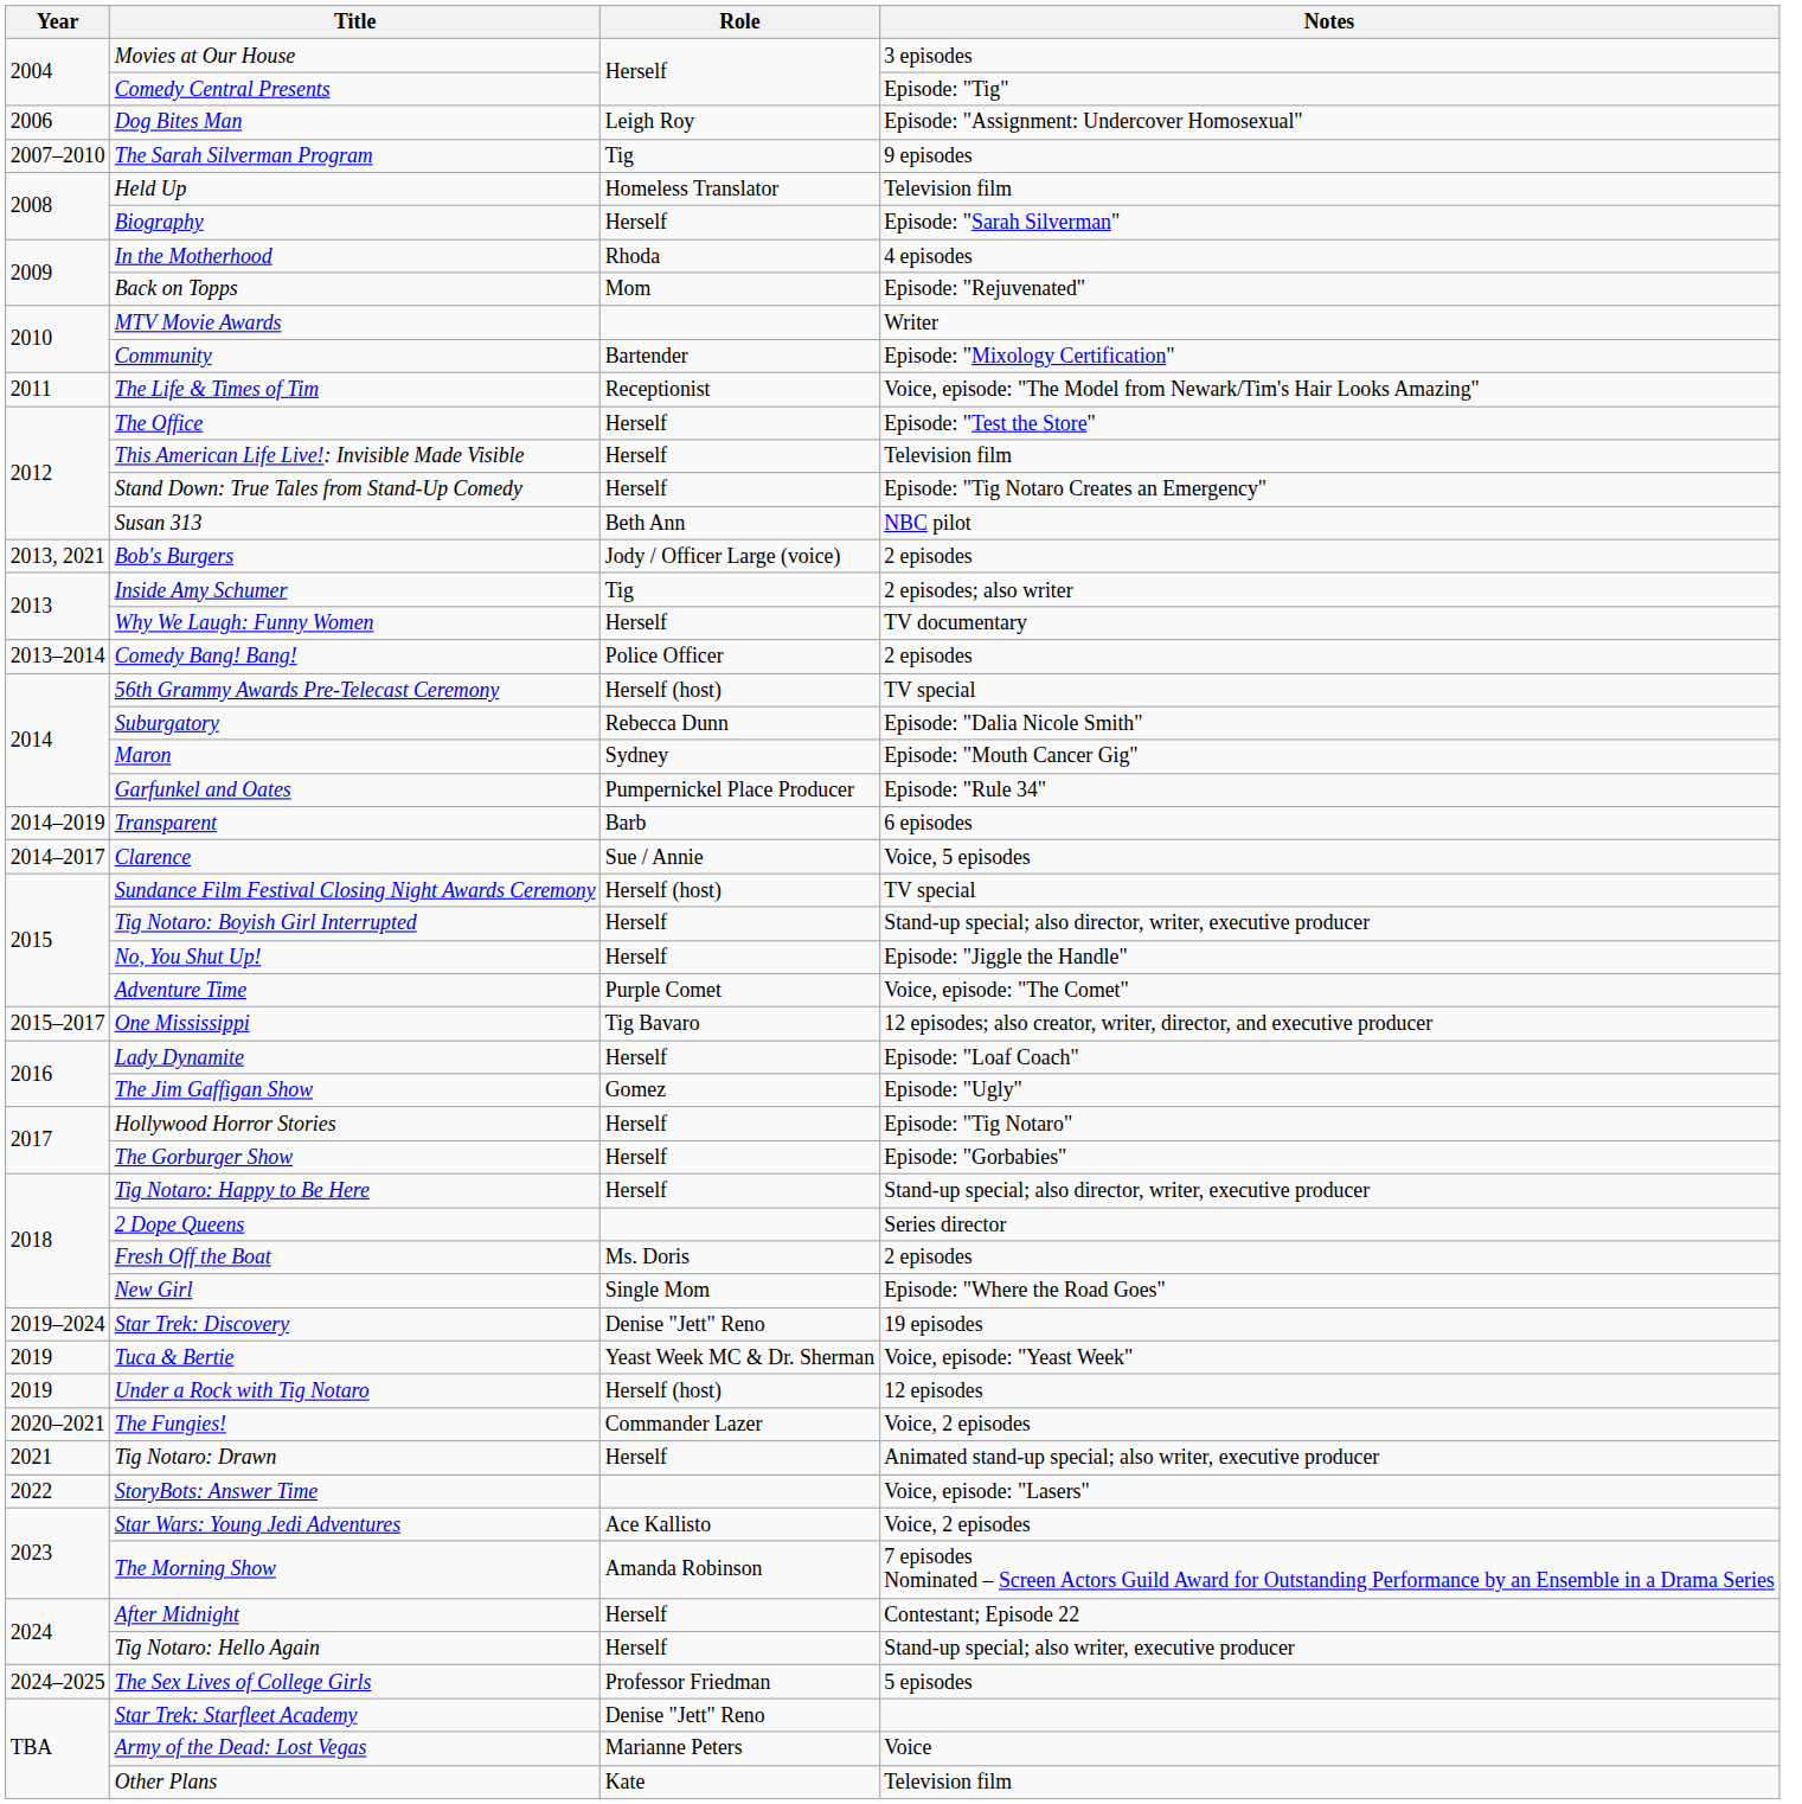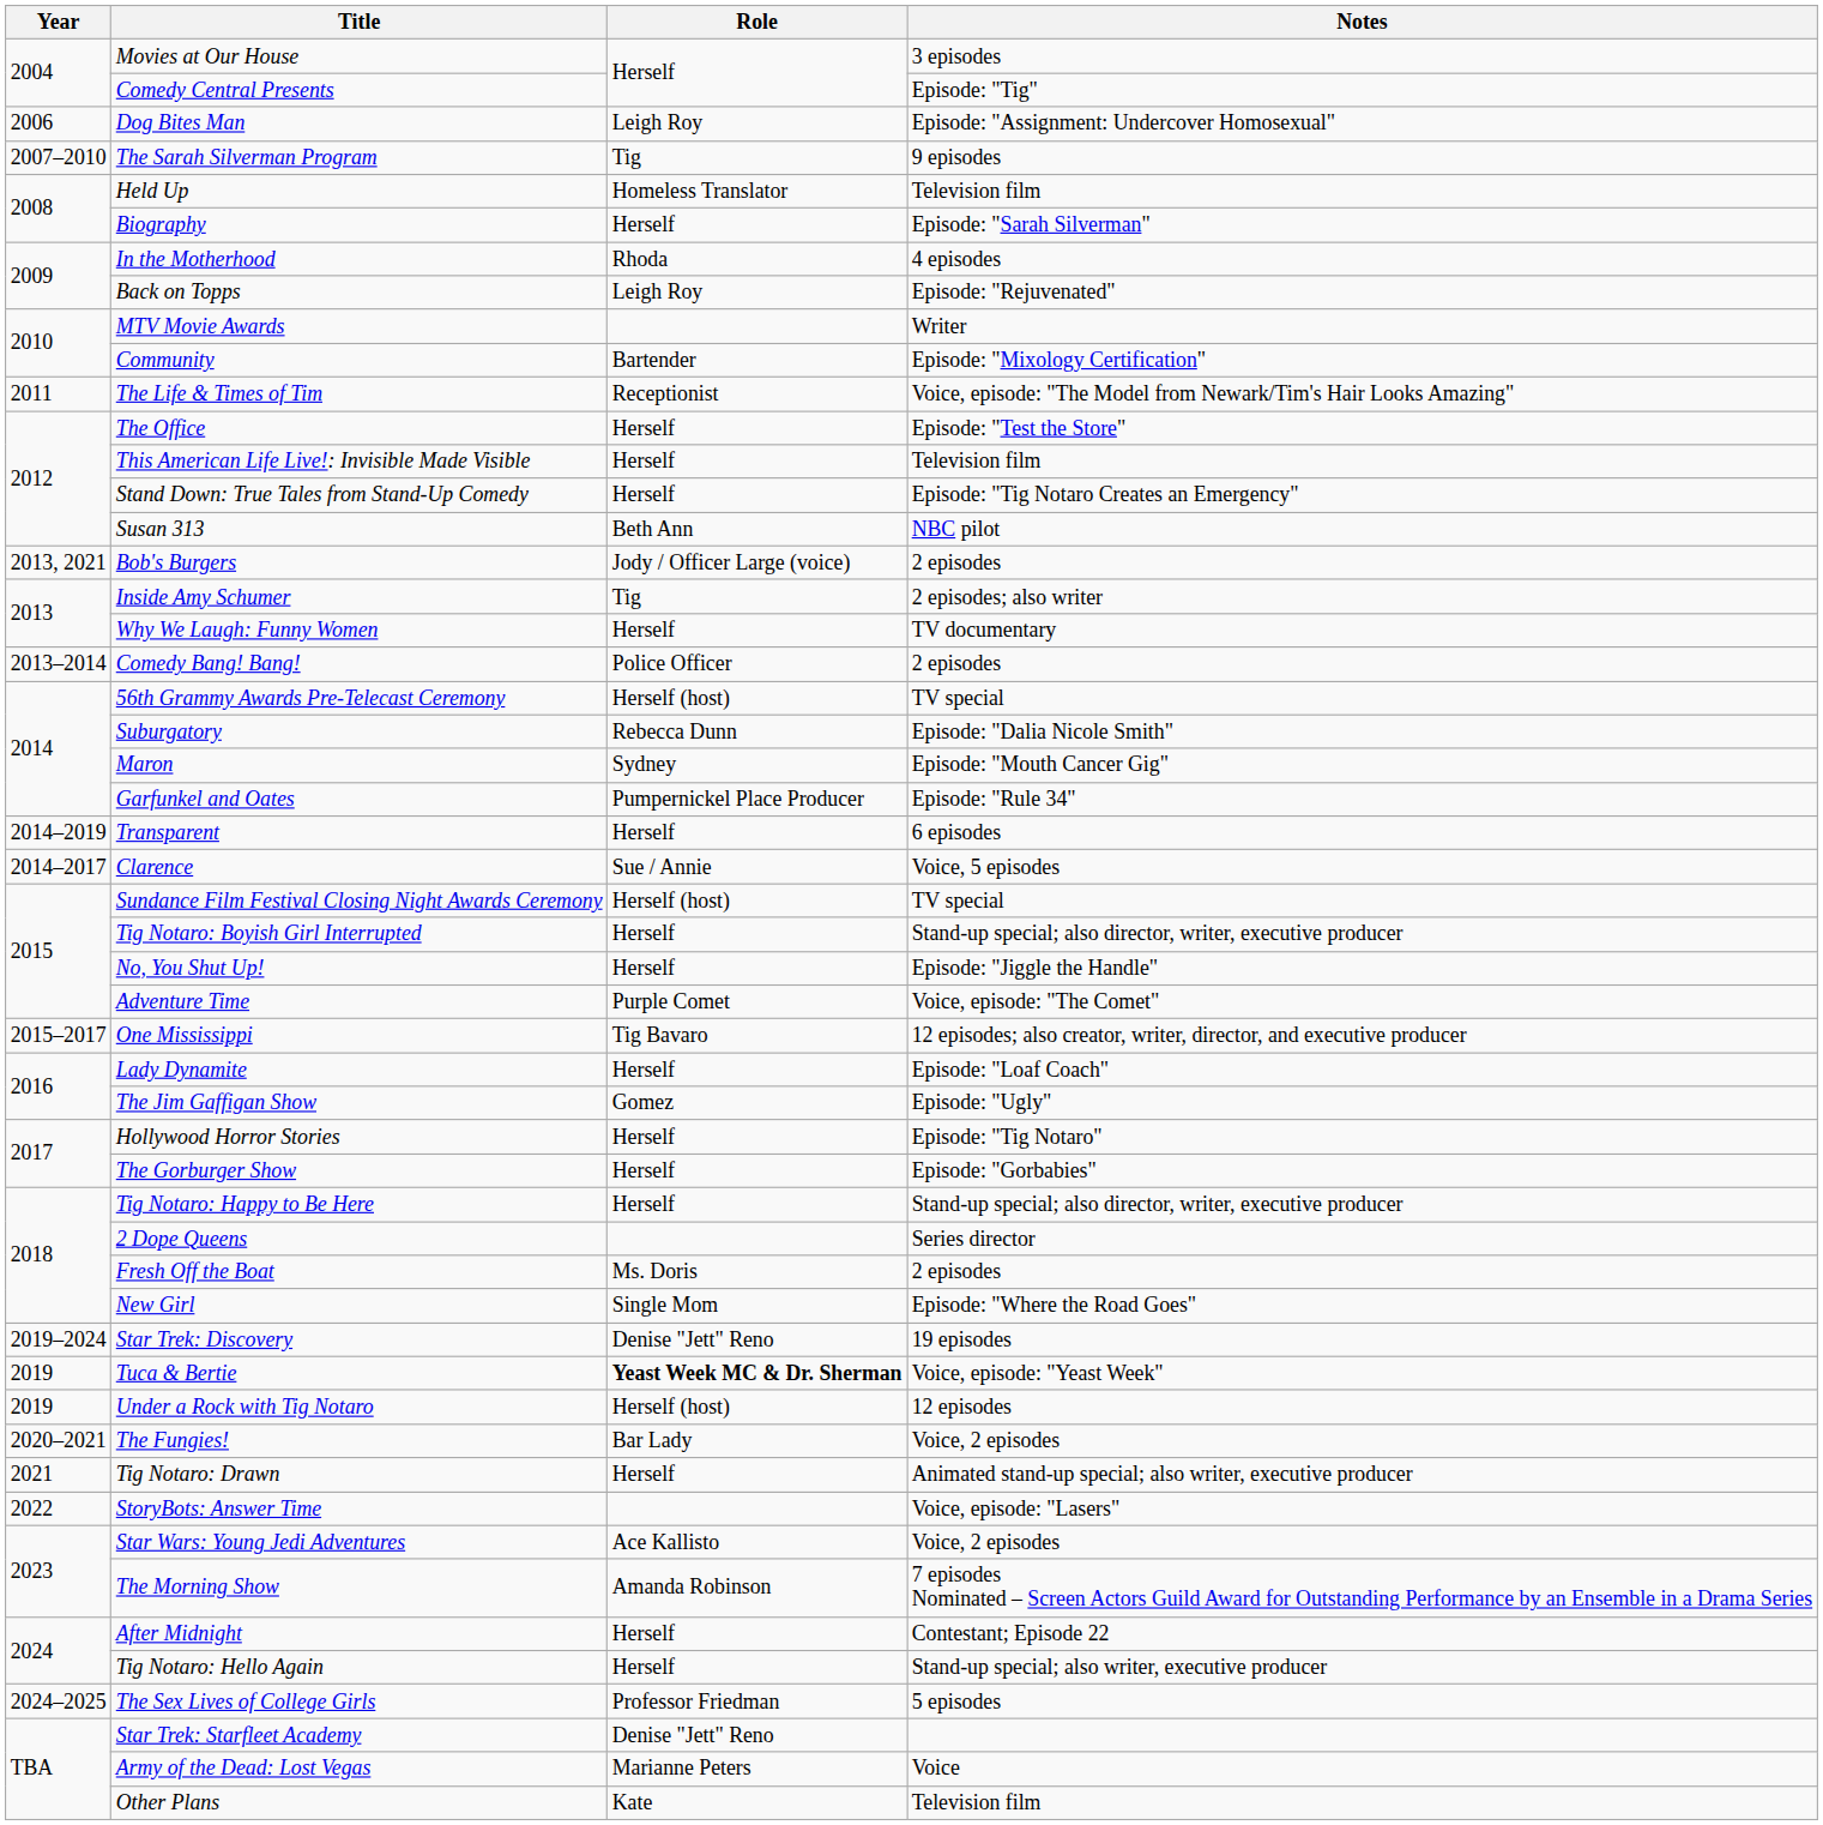 <table class="wikitable sortable">
 <tr>
 <th>Year</th>
 <th>Title</th>
 <th>Role</th>
 <th scope="col">Notes</th>
 </tr>
 <tr>
 <td rowspan="2">2004</td>
 <td><em>Movies at Our House</em></td>
 <td rowspan="2">Herself</td>
 <td>3 episodes</td>
 </tr>
 <tr>
 <td><em><a href='#'>Comedy Central Presents</a></em></td>
 <td>Episode: "Tig"</td>
 </tr>
 <tr>
 <td>2006</td>
 <td><em><a href='#'>Dog Bites Man</a></em></td>
 <td>Leigh Roy</td>
 <td>Episode: "Assignment: Undercover Homosexual"</td>
 </tr>
 <tr>
 <td>2007–2010</td>
 <td><em><a href='#'>The Sarah Silverman Program</a></em></td>
 <td>Tig</td>
 <td>9 episodes</td>
 </tr>
 <tr>
 <td rowspan="2">2008</td>
 <td><em>Held Up</em></td>
 <td>Homeless Translator</td>
 <td>Television film</td>
 </tr>
 <tr>
 <td><em><a href='#'>Biography</a></em></td>
 <td>Herself</td>
 <td>Episode: "<a href='#'>Sarah Silverman</a>"</td>
 </tr>
 <tr>
 <td rowspan="2">2009</td>
 <td><em><a href='#'>In the Motherhood</a></em></td>
 <td>Rhoda</td>
 <td>4 episodes</td>
 </tr>
 <tr>
 <td><em>Back on Topps</em></td>
-<td>Mom</td>
+<td>Leigh Roy</td>
 <td>Episode: "Rejuvenated"</td>
 </tr>
 <tr>
 <td rowspan="2">2010</td>
 <td><em><a href='#'>MTV Movie Awards</a></em></td>
 <td></td>
 <td>Writer</td>
 </tr>
 <tr>
 <td><em><a href='#'>Community</a></em></td>
 <td>Bartender</td>
 <td>Episode: "<a href='#'>Mixology Certification</a>"</td>
 </tr>
 <tr>
 <td>2011</td>
 <td><em><a href='#'>The Life & Times of Tim</a></em></td>
 <td>Receptionist</td>
 <td>Voice, episode: "The Model from Newark/Tim's Hair Looks Amazing"</td>
 </tr>
 <tr>
 <td rowspan="4">2012</td>
 <td><em><a href='#'>The Office</a></em></td>
 <td>Herself</td>
 <td>Episode: "<a href='#'>Test the Store</a>"</td>
 </tr>
 <tr>
 <td><em><a href='#'>This American Life Live!</a>: Invisible Made Visible</em></td>
 <td>Herself</td>
 <td>Television film</td>
 </tr>
 <tr>
 <td><em>Stand Down: True Tales from Stand-Up Comedy</em></td>
 <td>Herself</td>
 <td>Episode: "Tig Notaro Creates an Emergency"</td>
 </tr>
 <tr>
 <td><em>Susan 313</em></td>
 <td>Beth Ann</td>
 <td><a href='#'>NBC</a> pilot</td>
 </tr>
 <tr>
 <td>2013, 2021</td>
 <td><em><a href='#'>Bob's Burgers</a></em></td>
 <td>Jody / Officer Large (voice)</td>
 <td>2 episodes</td>
 </tr>
 <tr>
 <td rowspan="2">2013</td>
 <td><em><a href='#'>Inside Amy Schumer</a></em></td>
 <td>Tig</td>
 <td>2 episodes; also writer</td>
 </tr>
 <tr>
 <td><em><a href='#'>Why We Laugh: Funny Women</a></em></td>
 <td>Herself</td>
 <td>TV documentary</td>
 </tr>
 <tr>
 <td>2013–2014</td>
 <td><em><a href='#'>Comedy Bang! Bang!</a></em></td>
 <td>Police Officer</td>
 <td>2 episodes</td>
 </tr>
 <tr>
 <td rowspan="4">2014</td>
 <td><em><a href='#'>56th Grammy Awards Pre-Telecast Ceremony</a></em></td>
 <td>Herself (host)</td>
 <td>TV special</td>
 </tr>
 <tr>
 <td><em><a href='#'>Suburgatory</a></em></td>
 <td>Rebecca Dunn</td>
 <td>Episode: "Dalia Nicole Smith"</td>
 </tr>
 <tr>
 <td><em><a href='#'>Maron</a></em></td>
 <td>Sydney</td>
 <td>Episode: "Mouth Cancer Gig"</td>
 </tr>
 <tr>
 <td><em><a href='#'>Garfunkel and Oates</a></em></td>
 <td>Pumpernickel Place Producer</td>
 <td>Episode: "Rule 34"</td>
 </tr>
 <tr>
 <td>2014–2019</td>
 <td><em><a href='#'>Transparent</a></em></td>
-<td>Barb</td>
+<td>Herself</td>
 <td>6 episodes</td>
 </tr>
 <tr>
 <td>2014–2017</td>
 <td><em><a href='#'>Clarence</a></em></td>
 <td>Sue / Annie</td>
 <td>Voice, 5 episodes</td>
 </tr>
 <tr>
 <td rowspan="4">2015</td>
 <td><em><a href='#'>Sundance Film Festival Closing Night Awards Ceremony</a></em></td>
 <td>Herself (host)</td>
 <td>TV special</td>
 </tr>
 <tr>
 <td><em><a href='#'>Tig Notaro: Boyish Girl Interrupted</a></em></td>
 <td>Herself</td>
 <td>Stand-up special; also director, writer, executive producer</td>
 </tr>
 <tr>
 <td><em><a href='#'>No, You Shut Up!</a></em></td>
 <td>Herself</td>
 <td>Episode: "Jiggle the Handle"</td>
 </tr>
 <tr>
 <td><em><a href='#'>Adventure Time</a></em></td>
 <td>Purple Comet</td>
 <td>Voice, episode: "The Comet"</td>
 </tr>
 <tr>
 <td>2015–2017</td>
 <td><em><a href='#'>One Mississippi</a></em></td>
 <td>Tig Bavaro</td>
 <td>12 episodes; also creator, writer, director, and executive producer</td>
 </tr>
 <tr>
 <td rowspan="2">2016</td>
 <td><em><a href='#'>Lady Dynamite</a></em></td>
 <td>Herself</td>
 <td>Episode: "Loaf Coach"</td>
 </tr>
 <tr>
 <td><em><a href='#'>The Jim Gaffigan Show</a></em></td>
 <td>Gomez</td>
 <td>Episode: "Ugly"</td>
 </tr>
 <tr>
 <td rowspan="2">2017</td>
 <td><em>Hollywood Horror Stories</em></td>
 <td>Herself</td>
 <td>Episode: "Tig Notaro"</td>
 </tr>
 <tr>
 <td><em><a href='#'>The Gorburger Show</a></em></td>
 <td>Herself</td>
 <td>Episode: "Gorbabies"</td>
 </tr>
 <tr>
 <td rowspan="4">2018</td>
 <td><em><a href='#'>Tig Notaro: Happy to Be Here</a></em></td>
 <td>Herself</td>
 <td>Stand-up special; also director, writer, executive producer</td>
 </tr>
 <tr>
 <td><em><a href='#'>2 Dope Queens</a></em></td>
 <td></td>
 <td>Series director</td>
 </tr>
 <tr>
 <td><em><a href='#'>Fresh Off the Boat</a></em></td>
 <td>Ms. Doris</td>
 <td>2 episodes</td>
 </tr>
 <tr>
 <td><em><a href='#'>New Girl</a></em></td>
 <td>Single Mom</td>
 <td>Episode: "Where the Road Goes"</td>
 </tr>
 <tr>
 <td>2019–2024</td>
 <td><em><a href='#'>Star Trek: Discovery</a></em></td>
 <td>Denise "Jett" Reno</td>
 <td>19 episodes</td>
 </tr>
 <tr>
 <td>2019</td>
 <td><em><a href='#'>Tuca & Bertie</a></em></td>
-<td>Yeast Week MC & Dr. Sherman</td>
+<td><strong>Yeast Week MC & Dr. Sherman</strong></td>
 <td>Voice, episode: "Yeast Week"</td>
 </tr>
 <tr>
 <td>2019</td>
 <td><em><a href='#'>Under a Rock with Tig Notaro</a></em></td>
 <td>Herself (host)</td>
 <td>12 episodes</td>
 </tr>
 <tr>
 <td>2020–2021</td>
 <td><em><a href='#'>The Fungies!</a></em></td>
-<td>Commander Lazer</td>
+<td>Bar Lady</td>
 <td>Voice, 2 episodes</td>
 </tr>
 <tr>
 <td>2021</td>
 <td><em>Tig Notaro: Drawn</em></td>
 <td>Herself</td>
 <td>Animated stand-up special; also writer, executive producer</td>
 </tr>
 <tr>
 <td>2022</td>
 <td><em><a href='#'>StoryBots: Answer Time</a></em></td>
 <td></td>
 <td>Voice, episode: "Lasers"</td>
 </tr>
 <tr>
 <td rowspan="2">2023</td>
 <td><em><a href='#'>Star Wars: Young Jedi Adventures</a></em></td>
 <td>Ace Kallisto</td>
 <td>Voice, 2 episodes</td>
 </tr>
 <tr>
 <td><em><a href='#'>The Morning Show</a></em></td>
 <td>Amanda Robinson</td>
 <td>7 episodes<br>Nominated – <a href='#'>Screen Actors Guild Award for Outstanding Performance by an Ensemble in a Drama Series</a></td>
 </tr>
 <tr>
 <td rowspan="2">2024</td>
 <td><em><a href='#'>After Midnight</a></em></td>
 <td>Herself</td>
 <td>Contestant; Episode 22</td>
 </tr>
 <tr>
 <td><em>Tig Notaro: Hello Again</em></td>
 <td>Herself</td>
 <td>Stand-up special; also writer, executive producer</td>
 </tr>
 <tr>
 <td>2024–2025</td>
 <td><em><a href='#'>The Sex Lives of College Girls</a></em></td>
 <td>Professor Friedman</td>
 <td>5 episodes</td>
 </tr>
 <tr>
 <td rowspan="3">TBA</td>
 <td><a href='#'><em>Star Trek: Starfleet Academy</em></a></td>
 <td>Denise "Jett" Reno</td>
 <td></td>
 </tr>
 <tr>
 <td><em><a href='#'>Army of the Dead: Lost Vegas</a></em></td>
 <td>Marianne Peters</td>
 <td>Voice</td>
 </tr>
 <tr>
 <td><em>Other Plans</em></td>
 <td>Kate</td>
 <td>Television film</td>
 </tr>
 </table>
